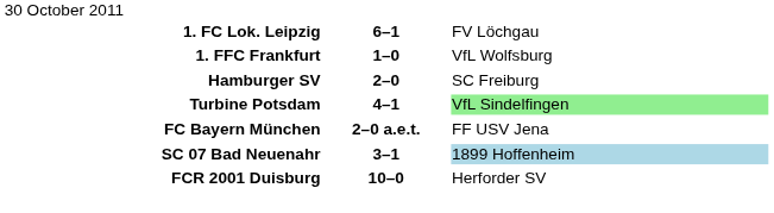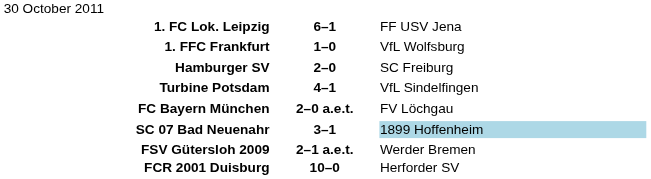 <table width=100% cellspacing=1>
 <tr>
 <th width=25%></th>
 <th width=10%></th>
 <th width=25%></th>
 <th></th>
 </tr>
 <tr>
 <td>30 October 2011</td>
 </tr>
 <tr>
 <td align=right><strong>1. FC Lok. Leipzig</strong></td>
 <td align=center><strong>6–1</strong></td>
-<td>FV Löchgau</td>
+<td>FF USV Jena</td>
 </tr>
 <tr>
 <td></td>
 </tr>
 <tr>
 <td align=right><strong>1. FFC Frankfurt</strong></td>
 <td align=center><strong>1–0</strong></td>
 <td>VfL Wolfsburg</td>
 </tr>
 <tr>
 <td></td>
 </tr>
 <tr>
 <td align=right><strong>Hamburger SV</strong></td>
 <td align=center><strong>2–0</strong></td>
 <td>SC Freiburg</td>
 </tr>
 <tr>
 <td></td>
 </tr>
 <tr>
 <td align=right><strong>Turbine Potsdam</strong></td>
 <td align=center><strong>4–1</strong></td>
-<td style="background: lightgreen;">VfL Sindelfingen</td>
+<td>VfL Sindelfingen</td>
 </tr>
 <tr>
 </tr>
 <tr>
 <td></td>
 </tr>
 <tr>
 <td align=right><strong>FC Bayern München</strong></td>
 <td align=center><strong>2–0 a.e.t.</strong></td>
-<td>FF USV Jena</td>
+<td>FV Löchgau</td>
 </tr>
 <tr>
 <td></td>
 </tr>
 <tr>
 <td align=right><strong>SC 07 Bad Neuenahr</strong></td>
 <td align=center><strong>3–1</strong></td>
 <td style="background: lightblue;">1899 Hoffenheim</td>
 </tr>
 <tr>
 <td></td>
 </tr>
 <tr>
+<td align=right><strong>FSV Gütersloh 2009</strong></td>
+<td align=center><strong>2–1 a.e.t.</strong></td>
+<td>Werder Bremen</td>
+<td></td>
+</tr>
+<tr>
 <td align=right><strong>FCR 2001 Duisburg</strong></td>
 <td align=center><strong>10–0</strong></td>
 <td>Herforder SV</td>
 </tr>
 <tr>
 </tr>
 </table>
